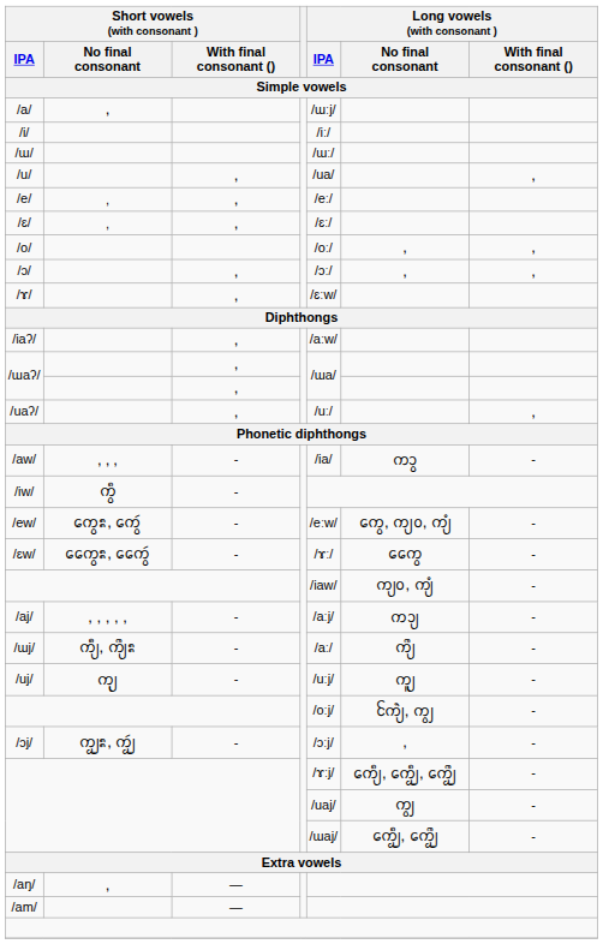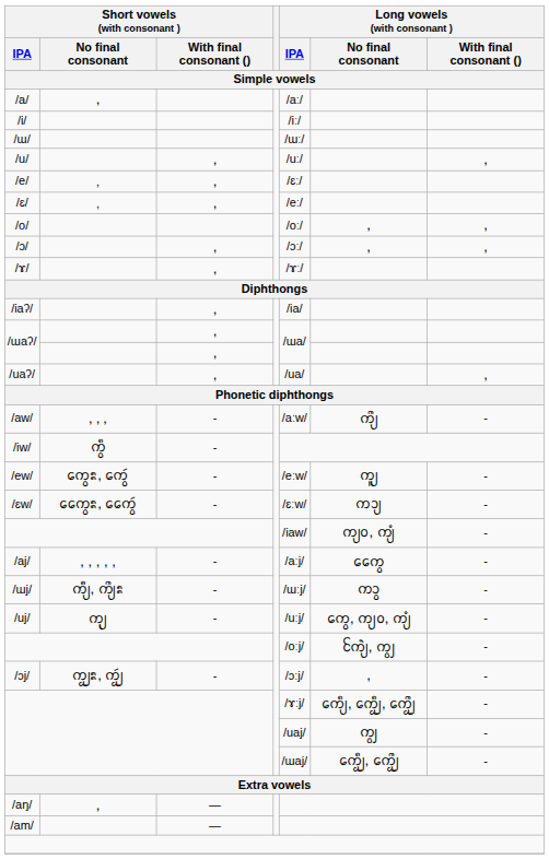 <table class="wikitable" style="float: left; margin-right: 1em; text-align: center;">
 <tr>
 <th colspan="3">Short vowels<br><small>(with consonant )</small></th>
 <th rowspan="2"></th>
 <th colspan="3">Long vowels<br><small>(with consonant )</small></th>
 </tr>
 <tr>
 <th><strong><a href='#'>IPA</a></strong></th>
 <th style="width: 150px;">No final <br>consonant</th>
 <th style="width: 150px;">With final <br>consonant ()</th>
 <th><strong><a href='#'>IPA</a></strong></th>
 <th style="width: 150px;">No final <br>consonant</th>
 <th style="width: 150px;">With final <br>consonant ()</th>
 </tr>
 <tr>
 <th colspan="7">Simple vowels</th>
 </tr>
 <tr>
 <td>/a/</td>
 <td><big>, </big></td>
 <td><big></big></td>
 <td rowspan="9"></td>
-<td>/ɯːj/</td>
+<td>/aː/</td>
 <td><big></big></td>
 <td><big></big></td>
 </tr>
 <tr>
 <td>/i/</td>
 <td><big></big></td>
 <td><big></big></td>
 <td>/iː/</td>
 <td><big></big></td>
 <td><big></big></td>
 </tr>
 <tr>
 <td>/ɯ/</td>
 <td><big></big></td>
 <td><big></big></td>
 <td>/ɯː/</td>
 <td><big></big></td>
 <td><big></big></td>
 </tr>
 <tr>
 <td>/u/</td>
 <td><big></big></td>
 <td><big>, </big></td>
-<td>/ua/</td>
+<td>/uː/</td>
 <td><big></big></td>
 <td><big>, </big></td>
 </tr>
 <tr>
 <td>/e/</td>
 <td><big></big>, <big></big></td>
 <td><big>, </big></td>
-<td>/eː/</td>
+<td>/ɛː/</td>
 <td><big></big></td>
 <td><big></big></td>
 </tr>
 <tr>
 <td>/ɛ/</td>
 <td><big></big>, <big></big></td>
 <td><big>,</big> <big></big></td>
-<td>/ɛː/</td>
+<td>/eː/</td>
 <td><big></big></td>
 <td><big></big></td>
 </tr>
 <tr>
 <td>/o/</td>
 <td><big></big></td>
 <td><big></big></td>
 <td>/oː/</td>
 <td><big>,</big> <big></big></td>
 <td><big>, </big></td>
 </tr>
 <tr>
 <td>/ɔ/</td>
 <td><big></big></td>
 <td><big>, </big></td>
 <td>/ɔː/</td>
 <td><big>, </big></td>
 <td><big>, </big></td>
 </tr>
 <tr>
 <td>/ɤ/</td>
 <td><big></big></td>
 <td><big>, </big></td>
-<td>/ɛːw/</td>
+<td>/ɤː/</td>
 <td><big></big></td>
 <td><big></big></td>
 </tr>
 <tr>
 <th colspan="7"><strong>Diphthongs</strong></th>
 </tr>
 <tr>
 <td>/iaʔ/</td>
 <td><big></big></td>
 <td><big>, </big></td>
 <td rowspan="4"></td>
-<td>/aːw/</td>
+<td>/ia/</td>
 <td><big></big></td>
 <td><big></big></td>
 </tr>
 <tr>
 <td rowspan="2">/ɯaʔ/</td>
 <td><big></big></td>
 <td><big>, </big></td>
 <td rowspan="2">/ɯa/</td>
 <td><big></big></td>
 <td><big></big></td>
 </tr>
 <tr>
 <td><big></big></td>
 <td><big>, </big></td>
 <td><big></big></td>
 <td><big></big></td>
 </tr>
 <tr>
 <td>/uaʔ/</td>
 <td><big></big></td>
 <td><big>, </big></td>
-<td>/uː/</td>
+<td>/ua/</td>
 <td><big></big></td>
 <td><big>, </big></td>
 </tr>
 <tr>
 <th colspan="7"><strong>Phonetic diphthongs</strong></th>
 </tr>
 <tr>
 <td>/aw/</td>
 <td><big>,</big> <big>,</big> <big>,</big> <big></big></td>
 <td>-</td>
 <td rowspan="13"></td>
-<td>/ia/</td>
-<td><big>ᨠᩣ᩠ᩅ</big></td>
+<td>/aːw/</td>
+<td><big>ᨠᩨ᩠ᨿ</big></td>
 <td>-</td>
 </tr>
 <tr>
 <td>/iw/</td>
 <td><big>ᨠᩥ᩠ᩅ</big></td>
 <td>-</td>
 <td colspan="3"></td>
 </tr>
 <tr>
 <td>/ew/</td>
 <td><big>ᨠᩮ᩠ᩅᩡ, ᨠᩮᩢ᩠ᩅ</big></td>
 <td>-</td>
 <td>/eːw/</td>
-<td><big>ᨠᩮ᩠ᩅ, ᨠ᩠ᨿᩅ, ᨠ᩠ᨿᩴ</big></td>
+<td><big>ᨠᩪ᩠ᨿ</big></td>
 <td>-</td>
 </tr>
 <tr>
 <td>/ɛw/</td>
 <td><big>ᨠᩯ᩠ᩅᩡ, ᨠᩯᩢ᩠ᩅ</big></td>
 <td>-</td>
-<td>/ɤː/</td>
-<td><big>ᨠᩯ᩠ᩅ</big></td>
+<td>/ɛːw/</td>
+<td><big>ᨠᩣ᩠ᨿ</big></td>
 <td>-</td>
 </tr>
 <tr>
 <td colspan="3"></td>
 <td>/iaw/</td>
 <td><big>ᨠ᩠ᨿᩅ, ᨠ᩠ᨿᩴ</big></td>
 <td>-</td>
 </tr>
 <tr>
 <td>/aj/</td>
 <td><big>, , , , ,</big> <big></big></td>
 <td>-</td>
 <td>/aːj/</td>
-<td><big>ᨠᩣ᩠ᨿ</big></td>
+<td><big>ᨠᩯ᩠ᩅ</big></td>
 <td>-</td>
 </tr>
 <tr>
 <td>/ɯj/</td>
 <td><big>ᨠᩧ᩠ᨿ, ᨠᩨ᩠ᨿᩡ</big></td>
 <td>-</td>
-<td>/aː/</td>
-<td><big>ᨠᩨ᩠ᨿ</big></td>
+<td>/ɯːj/</td>
+<td><big>ᨠᩣ᩠ᩅ</big></td>
 <td>-</td>
 </tr>
 <tr>
 <td>/uj/</td>
 <td><big>ᨠᩩ᩠ᨿ</big></td>
 <td>-</td>
 <td>/uːj/</td>
-<td><big>ᨠᩪ᩠ᨿ</big></td>
+<td><big>ᨠᩮ᩠ᩅ, ᨠ᩠ᨿᩅ, ᨠ᩠ᨿᩴ</big></td>
 <td>-</td>
 </tr>
 <tr>
 <td colspan="3"></td>
 <td>/oːj/</td>
 <td><big>ᨠᩰᩫ᩠ᨿ, ᨠ᩠ᩅ᩠ᨿ</big></td>
 <td>-</td>
 </tr>
 <tr>
 <td>/ɔj/</td>
 <td><big>ᨠᩬ᩠ᨿᩡ, ᨠᩬᩢ᩠ᨿ</big></td>
 <td>-</td>
 <td>/ɔːj/</td>
 <td><big>,</big> <big></big></td>
 <td>-</td>
 </tr>
 <tr>
 <td colspan="3" rowspan="3"></td>
 <td>/ɤːj/</td>
 <td><big>ᨠᩮᩥ᩠ᨿ, ᨠᩮᩬᩥ᩠ᨿ, ᨠᩮᩬᩨ᩠ᨿ</big></td>
 <td>-</td>
 </tr>
 <tr>
 <td>/uaj/</td>
 <td><big>ᨠ᩠ᩅ᩠ᨿ</big></td>
 <td>-</td>
 </tr>
 <tr>
 <td>/ɯaj/</td>
 <td><big>ᨠᩮᩬᩥ᩠ᨿ, ᨠᩮᩬᩨ᩠ᨿ</big></td>
 <td>-</td>
 </tr>
 <tr>
 <th colspan="7"><strong>Extra vowels</strong></th>
 </tr>
 <tr>
 <td>/aŋ/</td>
 <td><big>,</big> <big></big></td>
 <td>—</td>
 <td rowspan="2"></td>
 <td colspan="3"></td>
 </tr>
 <tr>
 <td>/am/</td>
 <td><big></big></td>
 <td>—</td>
 <td colspan="3"></td>
 </tr>
 <tr>
 <td colspan="7"><br></td>
 </tr>
 <tr>
 </tr>
 </table>
